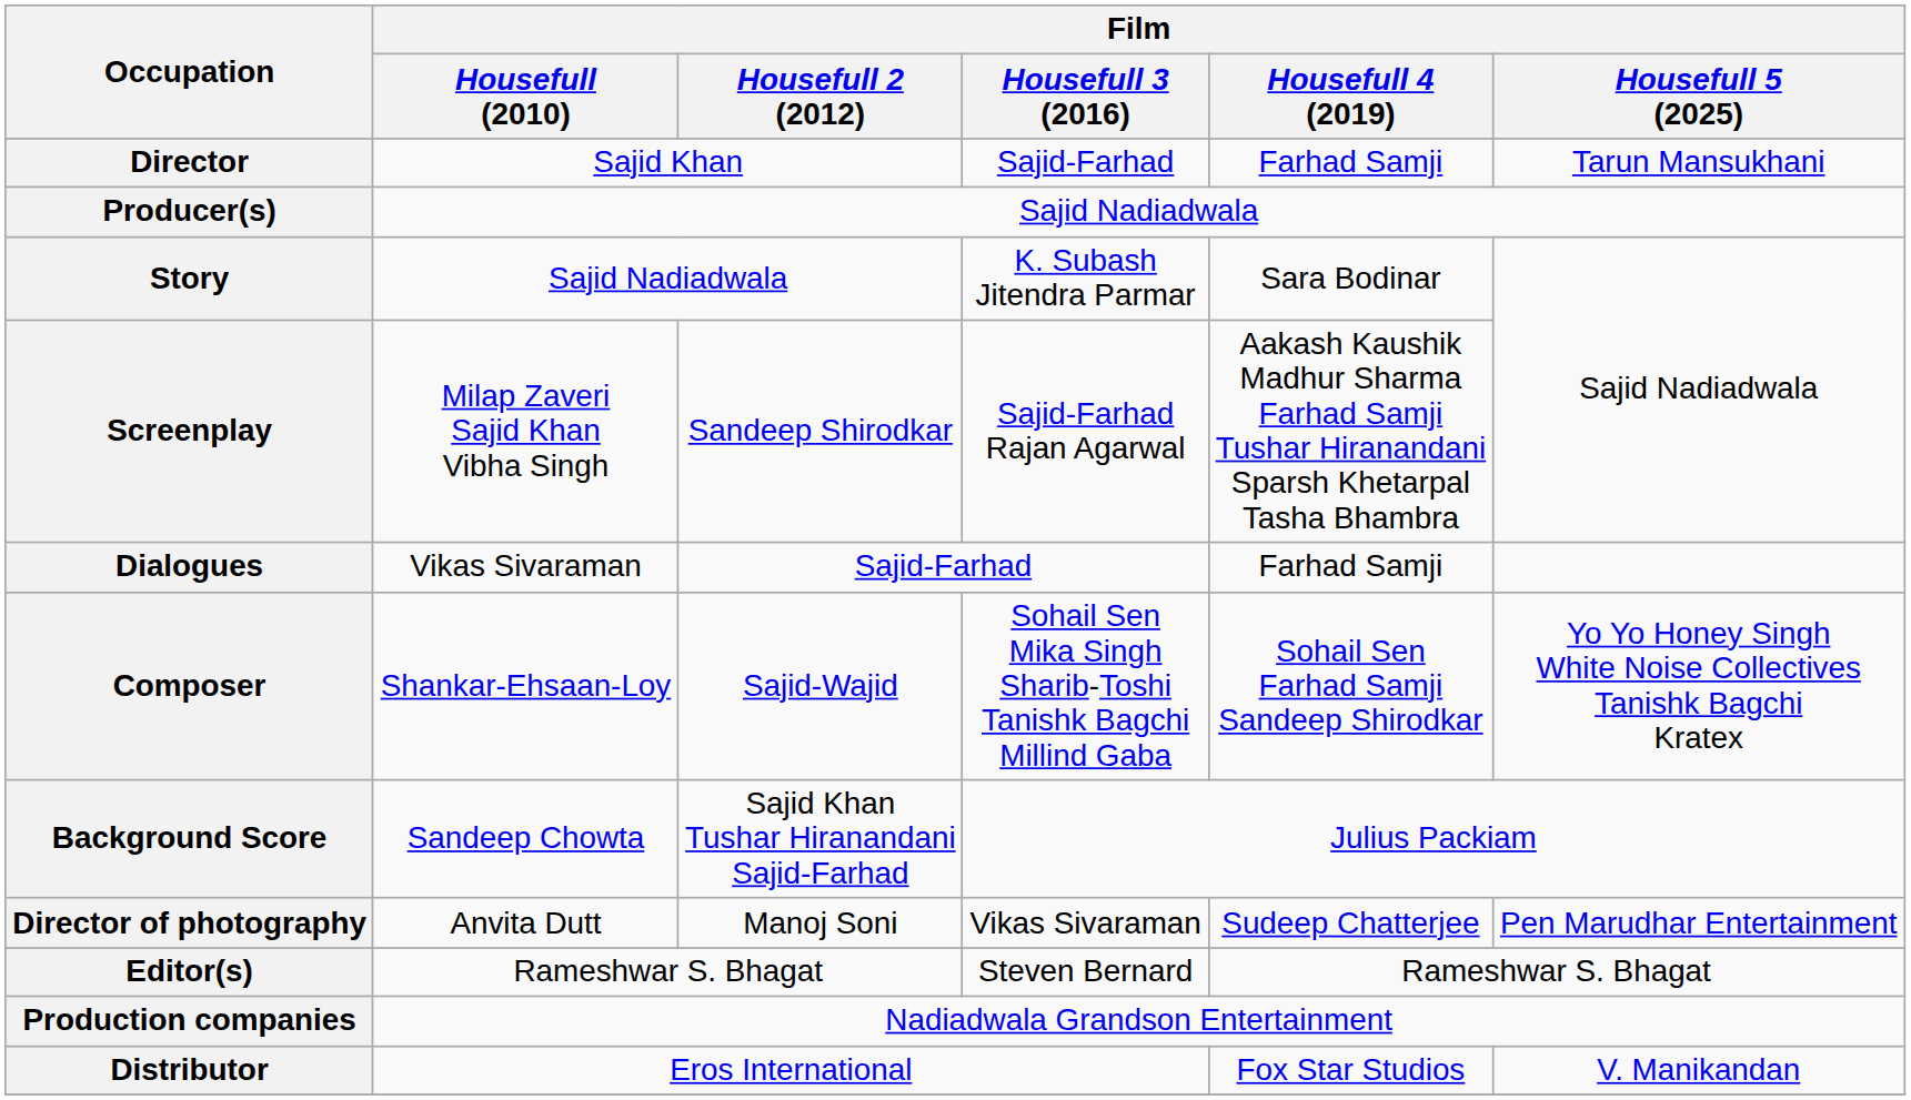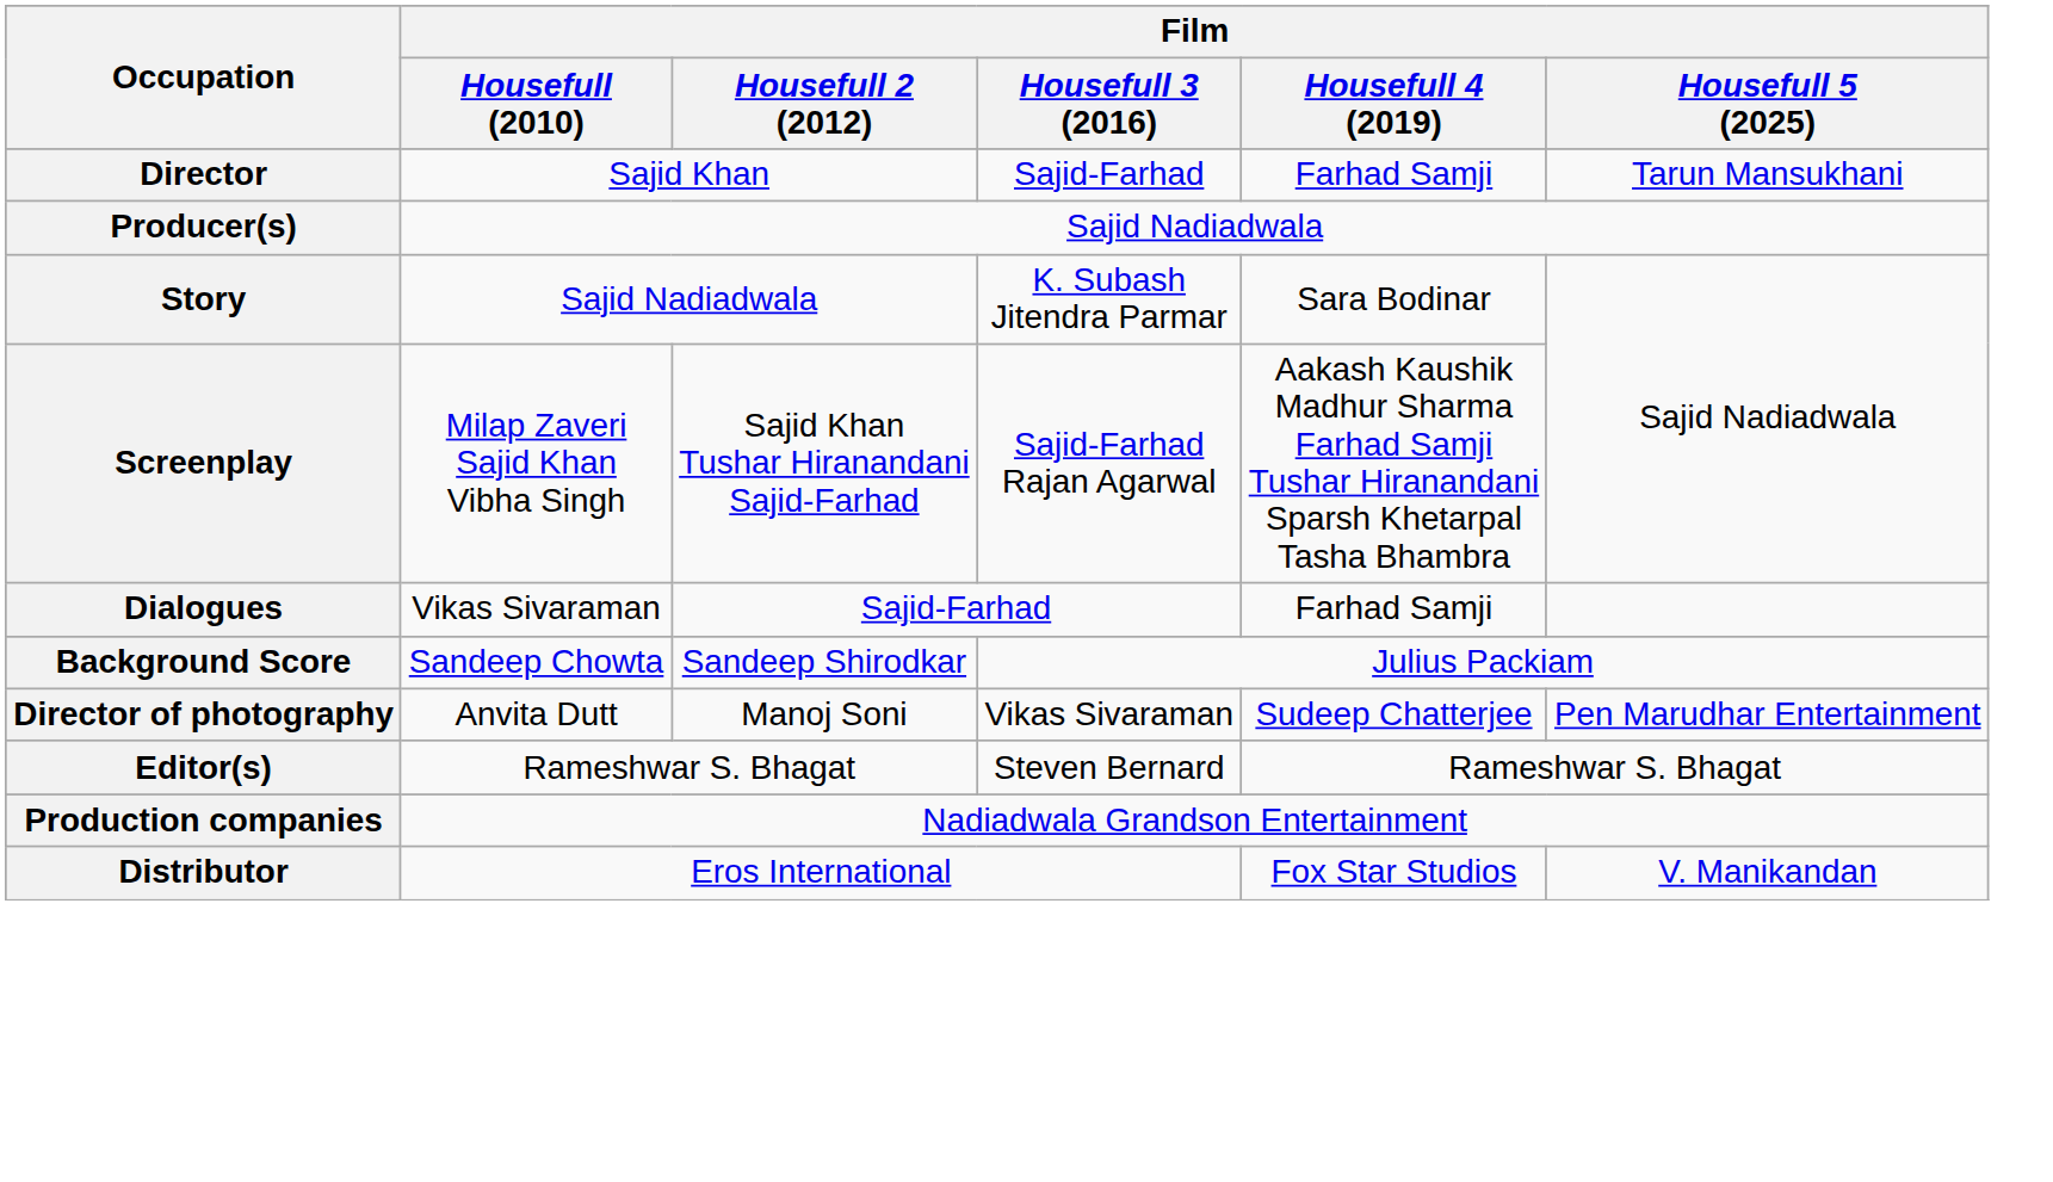 <table class="wikitable" style="text-align:center;">
 <tr>
 <th rowspan="2">Occupation</th>
 <th colspan="5">Film</th>
 </tr>
 <tr>
 <th><em><a href='#'>Housefull</a></em> <br>(2010)</th>
 <th><em><a href='#'>Housefull 2</a></em> <br>(2012)</th>
 <th><em><a href='#'>Housefull 3</a></em> <br>(2016)</th>
 <th><em><a href='#'>Housefull 4</a></em> <br>(2019)</th>
 <th><em><a href='#'>Housefull 5</a></em> <br>(2025)</th>
 </tr>
 <tr>
 <th>Director</th>
 <td colspan="2"><a href='#'>Sajid Khan</a></td>
 <td><a href='#'>Sajid-Farhad</a></td>
 <td colspan="1"><a href='#'>Farhad Samji</a></td>
 <td colspan="1"><a href='#'>Tarun Mansukhani</a></td>
 </tr>
 <tr>
 <th>Producer(s)</th>
 <td colspan="5"><a href='#'>Sajid Nadiadwala</a></td>
 </tr>
 <tr>
 <th>Story</th>
 <td colspan="2"><a href='#'>Sajid Nadiadwala</a></td>
 <td><a href='#'>K. Subash</a><br>Jitendra Parmar</td>
 <td>Sara Bodinar</td>
 <td rowspan="2">Sajid Nadiadwala</td>
 </tr>
 <tr>
 <th>Screenplay</th>
 <td><a href='#'>Milap Zaveri</a> <br> <a href='#'>Sajid Khan</a> <br>Vibha Singh</td>
-<td><a href='#'>Sandeep Shirodkar</a></td>
+<td>Sajid Khan<br><a href='#'>Tushar Hiranandani</a><br> <a href='#'>Sajid-Farhad</a></td>
 <td><a href='#'>Sajid-Farhad</a><br> Rajan Agarwal</td>
 <td>Aakash Kaushik<br>Madhur Sharma <br> <a href='#'>Farhad Samji</a><br><a href='#'>Tushar Hiranandani</a><br>Sparsh Khetarpal<br>Tasha Bhambra</td>
 </tr>
 <tr>
 <th>Dialogues</th>
 <td>Vikas Sivaraman</td>
 <td colspan=2><a href='#'>Sajid-Farhad</a></td>
 <td>Farhad Samji</td>
 <td></td>
 </tr>
 <tr>
-<th>Composer</th>
-<td><a href='#'>Shankar-Ehsaan-Loy</a></td>
-<td><a href='#'>Sajid-Wajid</a></td>
-<td><a href='#'>Sohail Sen</a><br><a href='#'>Mika Singh</a><br><a href='#'>Sharib</a>-<a href='#'>Toshi</a><br><a href='#'>Tanishk Bagchi</a><br><a href='#'>Millind Gaba</a></td>
-<td><a href='#'>Sohail Sen</a><br><a href='#'>Farhad Samji</a><br><a href='#'>Sandeep Shirodkar</a></td>
-<td><a href='#'>Yo Yo Honey Singh</a><br><a href='#'>White Noise Collectives</a><br><a href='#'>Tanishk Bagchi</a><br>Kratex</td>
-</tr>
-<tr>
 <th>Background Score</th>
 <td><a href='#'>Sandeep Chowta</a></td>
-<td>Sajid Khan<br><a href='#'>Tushar Hiranandani</a><br> <a href='#'>Sajid-Farhad</a></td>
+<td><a href='#'>Sandeep Shirodkar</a></td>
 <td colspan=3><a href='#'>Julius Packiam</a></td>
 </tr>
 <tr>
 <th>Director of photography</th>
 <td>Anvita Dutt</td>
 <td>Manoj Soni</td>
 <td>Vikas Sivaraman</td>
 <td><a href='#'>Sudeep Chatterjee</a></td>
 <td colspan=1><a href='#'>Pen Marudhar Entertainment</a></td>
 </tr>
 <tr>
 <th>Editor(s)</th>
 <td colspan="2">Rameshwar S. Bhagat</td>
 <td>Steven Bernard</td>
 <td colspan="2">Rameshwar S. Bhagat</td>
 </tr>
 <tr>
 <th>Production companies</th>
 <td colspan=5><a href='#'>Nadiadwala Grandson Entertainment</a></td>
 </tr>
 <tr>
 <th>Distributor</th>
 <td colspan=3><a href='#'>Eros International</a></td>
 <td colspan=1><a href='#'>Fox Star Studios</a></td>
 <td><a href='#'>V. Manikandan</a></td>
 </tr>
 <tr>
 </tr>
 </table>
